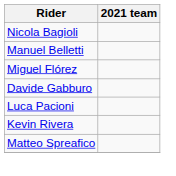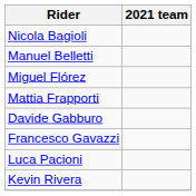 <table class="wikitable">
 <tr>
 <th>Rider</th>
 <th>2021 team</th>
 </tr>
 <tr>
 <td><a href='#'>Nicola Bagioli</a></td>
 <td></td>
 </tr>
 <tr>
 <td><a href='#'>Manuel Belletti</a></td>
 <td></td>
 </tr>
 <tr>
 <td><a href='#'>Miguel Flórez</a></td>
 <td></td>
 </tr>
 <tr>
+<td><a href='#'>Mattia Frapporti</a></td>
+<td></td>
+</tr>
+<tr>
 <td><a href='#'>Davide Gabburo</a></td>
+<td></td>
+</tr>
+<tr>
+<td><a href='#'>Francesco Gavazzi</a></td>
 <td></td>
 </tr>
 <tr>
 <td><a href='#'>Luca Pacioni</a></td>
 <td></td>
 </tr>
 <tr>
 <td><a href='#'>Kevin Rivera</a></td>
 <td></td>
 </tr>
 <tr>
-<td><a href='#'>Matteo Spreafico</a></td>
-<td></td>
-</tr>
-<tr>
 </tr>
 </table>
